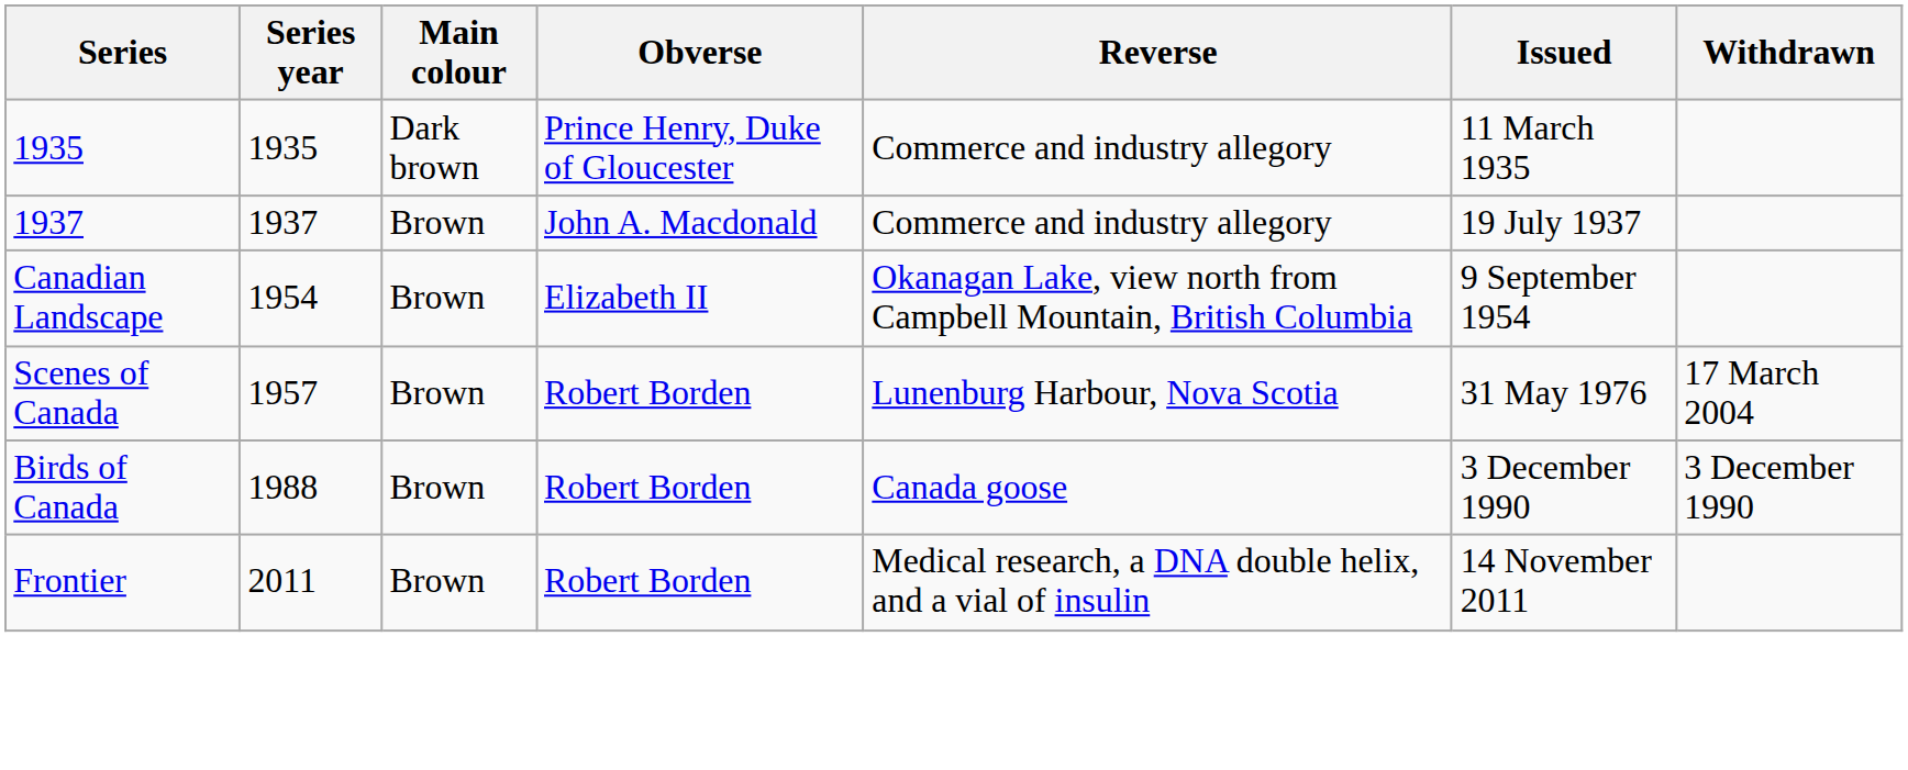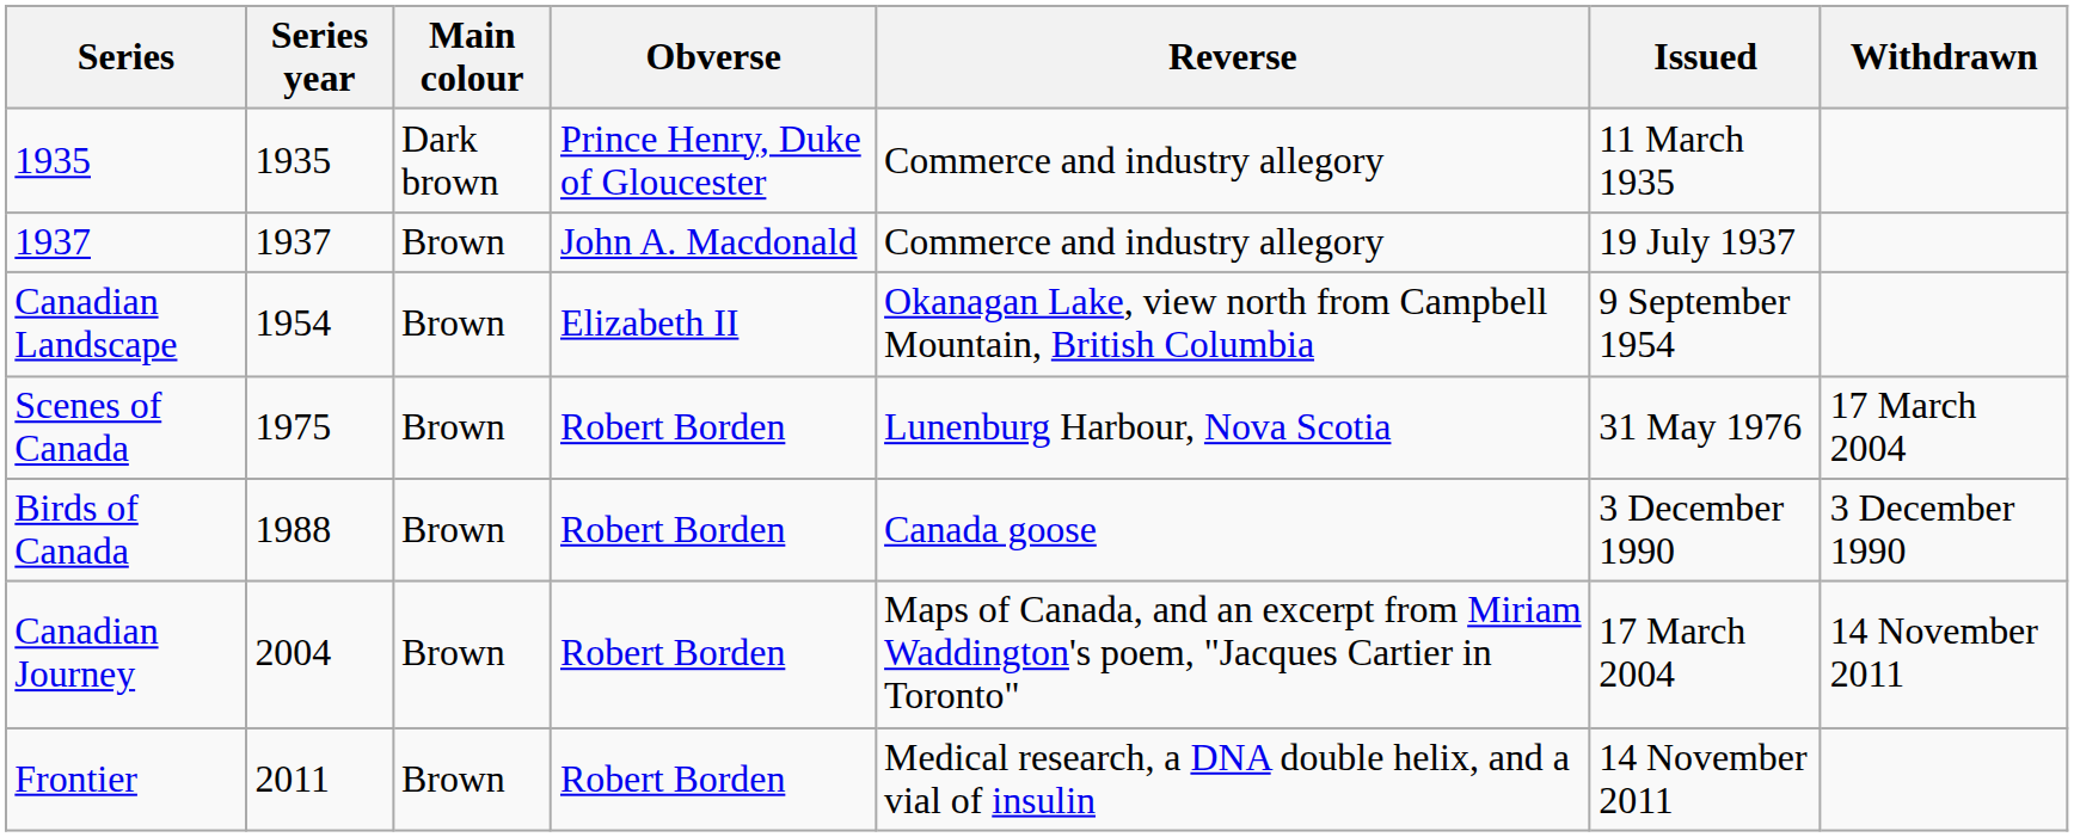 <table class="wikitable">
 <tr>
 <th>Series</th>
 <th>Series year</th>
 <th>Main colour</th>
 <th>Obverse</th>
 <th>Reverse</th>
 <th>Issued</th>
 <th>Withdrawn</th>
 </tr>
 <tr>
 <td><a href='#'>1935</a></td>
 <td>1935</td>
 <td> Dark brown</td>
 <td><a href='#'>Prince Henry, Duke of Gloucester</a></td>
 <td>Commerce and industry allegory</td>
 <td>11 March 1935</td>
 <td></td>
 </tr>
 <tr>
 <td><a href='#'>1937</a></td>
 <td>1937</td>
 <td> Brown</td>
 <td><a href='#'>John A. Macdonald</a></td>
 <td>Commerce and industry allegory</td>
 <td>19 July 1937</td>
 <td></td>
 </tr>
 <tr>
 <td><a href='#'>Canadian Landscape</a></td>
 <td>1954</td>
 <td> Brown</td>
 <td><a href='#'>Elizabeth II</a></td>
 <td><a href='#'>Okanagan Lake</a>, view north from Campbell Mountain, <a href='#'>British Columbia</a></td>
 <td>9 September 1954</td>
 <td></td>
 </tr>
 <tr>
 <td><a href='#'>Scenes of Canada</a></td>
-<td>1957</td>
+<td>1975</td>
 <td> Brown</td>
 <td><a href='#'>Robert Borden</a></td>
 <td><a href='#'>Lunenburg</a> Harbour, <a href='#'>Nova Scotia</a></td>
 <td>31 May 1976</td>
 <td>17 March 2004</td>
 </tr>
 <tr>
 <td><a href='#'>Birds of Canada</a></td>
 <td>1988</td>
 <td> Brown</td>
 <td><a href='#'>Robert Borden</a></td>
 <td><a href='#'>Canada goose</a></td>
 <td>3 December 1990</td>
 <td>3 December 1990</td>
 </tr>
 <tr>
+<td><a href='#'>Canadian Journey</a></td>
+<td>2004</td>
+<td> Brown</td>
+<td><a href='#'>Robert Borden</a></td>
+<td>Maps of Canada, and an excerpt from <a href='#'>Miriam Waddington</a>'s poem, "Jacques Cartier in Toronto"</td>
+<td>17 March 2004</td>
+<td>14 November 2011</td>
+</tr>
+<tr>
 <td><a href='#'>Frontier</a></td>
 <td>2011</td>
 <td> Brown</td>
 <td><a href='#'>Robert Borden</a></td>
 <td>Medical research, a <a href='#'>DNA</a> double helix, and a vial of <a href='#'>insulin</a></td>
 <td>14 November 2011</td>
 <td></td>
 </tr>
 </table>
